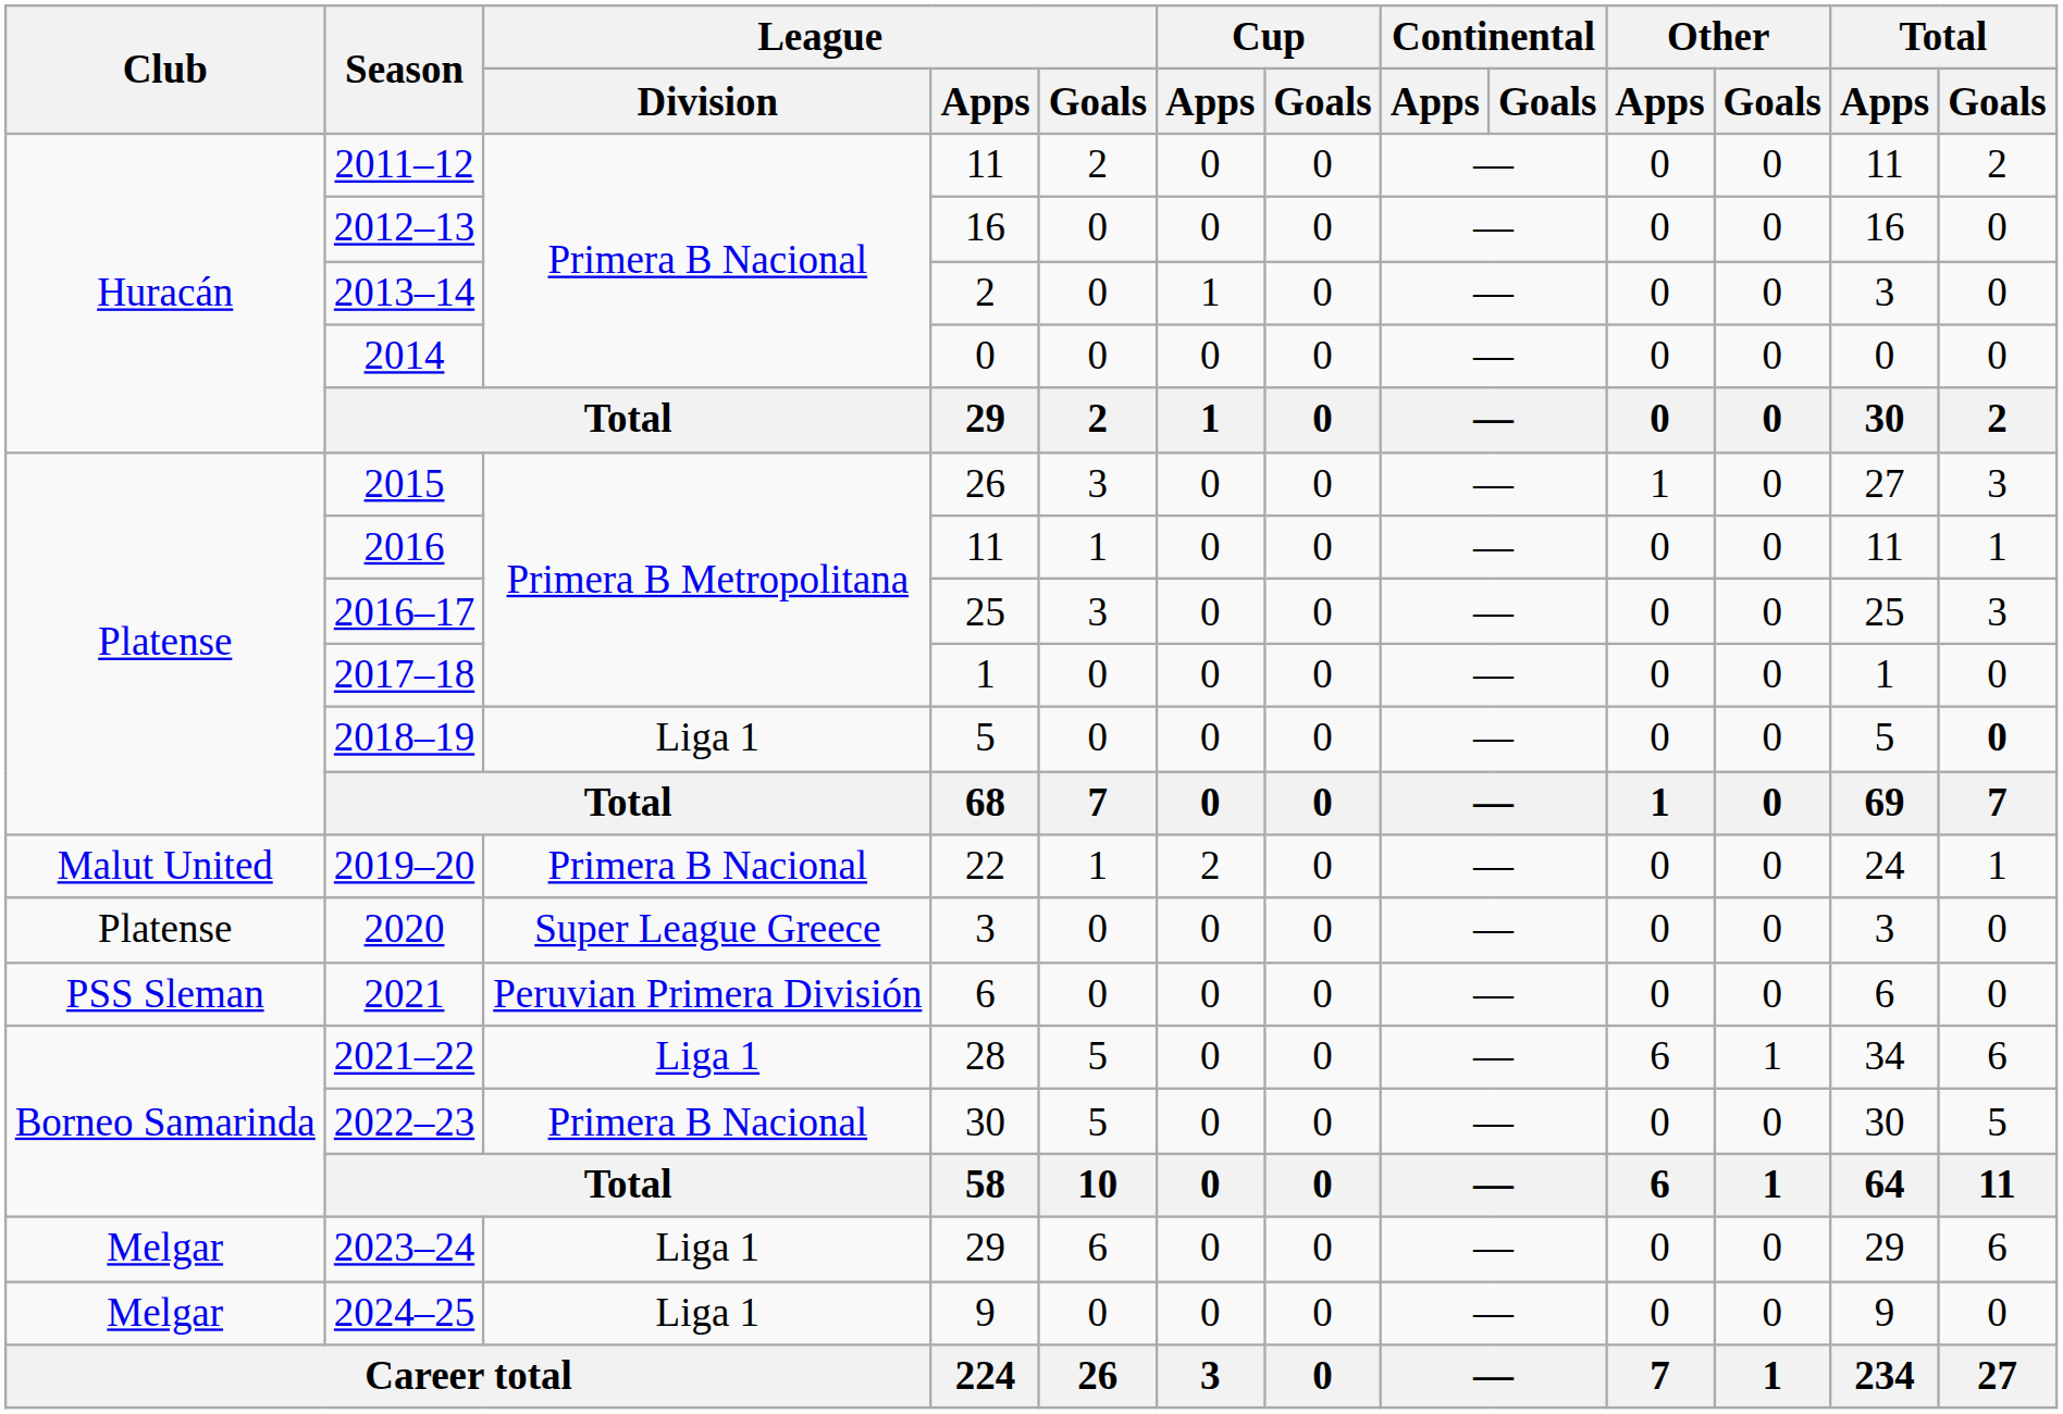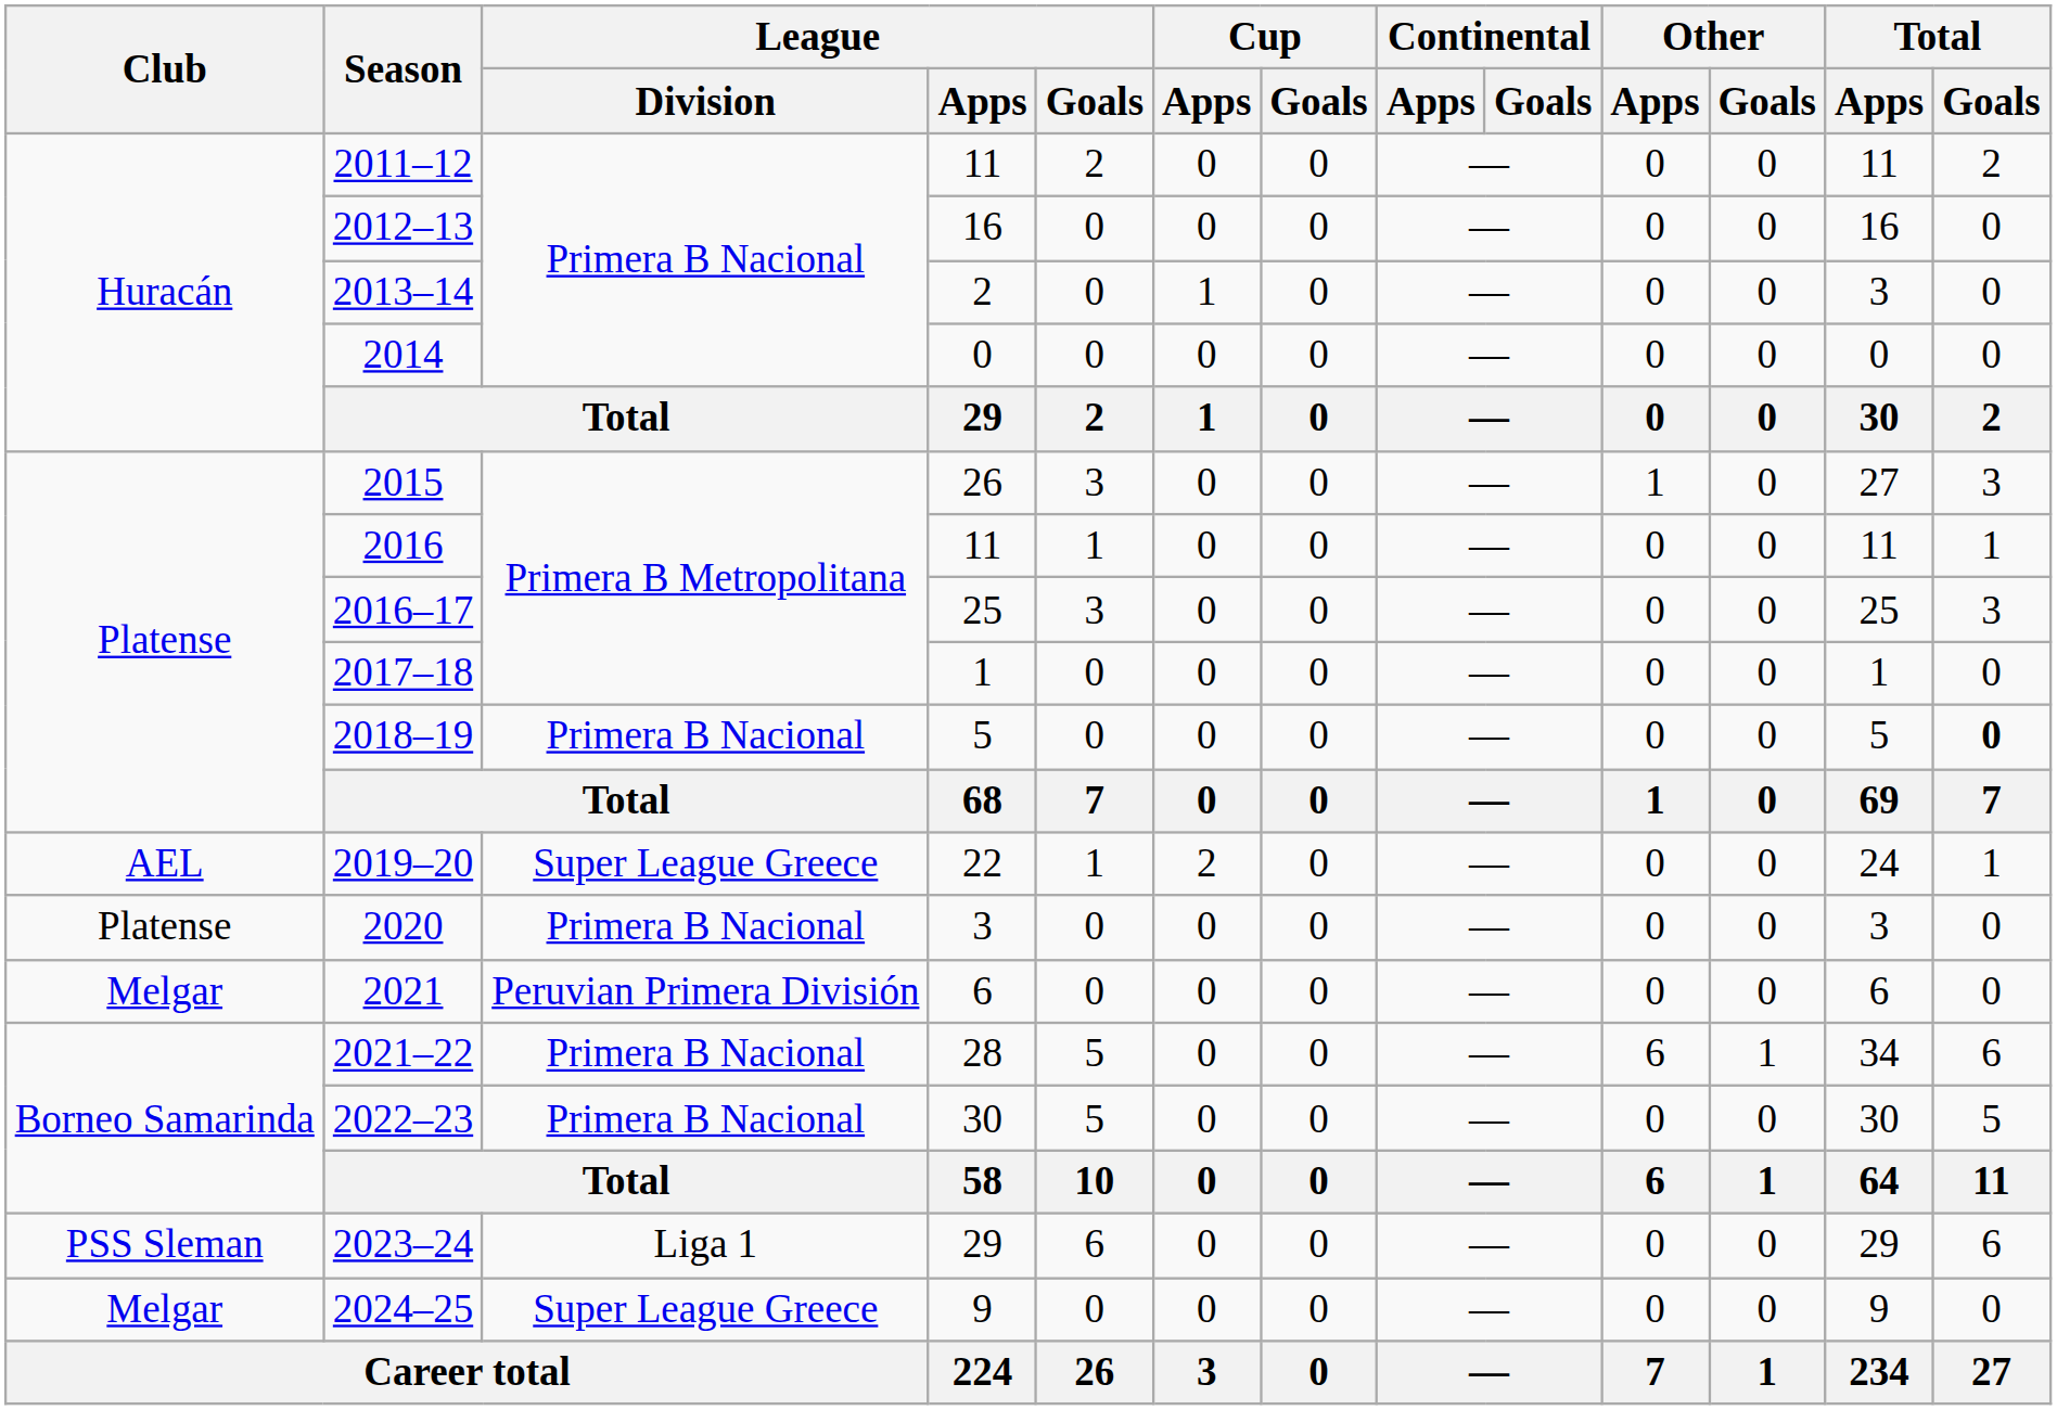 <table class="wikitable" style="text-align:center">
 <tr>
 <th rowspan="2">Club</th>
 <th rowspan="2">Season</th>
 <th colspan="3">League</th>
 <th colspan="2">Cup</th>
 <th colspan="2">Continental</th>
 <th colspan="2">Other</th>
 <th colspan="2">Total</th>
 </tr>
 <tr>
 <th>Division</th>
 <th>Apps</th>
 <th>Goals</th>
 <th>Apps</th>
 <th>Goals</th>
 <th>Apps</th>
 <th>Goals</th>
 <th>Apps</th>
 <th>Goals</th>
 <th>Apps</th>
 <th>Goals</th>
 </tr>
 <tr>
 <td rowspan="5"><a href='#'>Huracán</a></td>
 <td><a href='#'>2011–12</a></td>
 <td rowspan="4"><a href='#'>Primera B Nacional</a></td>
 <td>11</td>
 <td>2</td>
 <td>0</td>
 <td>0</td>
 <td colspan="2">—</td>
 <td>0</td>
 <td>0</td>
 <td>11</td>
 <td>2</td>
 </tr>
 <tr>
 <td><a href='#'>2012–13</a></td>
 <td>16</td>
 <td>0</td>
 <td>0</td>
 <td>0</td>
 <td colspan="2">—</td>
 <td>0</td>
 <td>0</td>
 <td>16</td>
 <td>0</td>
 </tr>
 <tr>
 <td><a href='#'>2013–14</a></td>
 <td>2</td>
 <td>0</td>
 <td>1</td>
 <td>0</td>
 <td colspan="2">—</td>
 <td>0</td>
 <td>0</td>
 <td>3</td>
 <td>0</td>
 </tr>
 <tr>
 <td><a href='#'>2014</a></td>
 <td>0</td>
 <td>0</td>
 <td>0</td>
 <td>0</td>
 <td colspan="2">—</td>
 <td>0</td>
 <td>0</td>
 <td>0</td>
 <td>0</td>
 </tr>
 <tr>
 <th colspan="2">Total</th>
 <th>29</th>
 <th>2</th>
 <th>1</th>
 <th>0</th>
 <th colspan="2">—</th>
 <th>0</th>
 <th>0</th>
 <th>30</th>
 <th>2</th>
 </tr>
 <tr>
 <td rowspan="6"><a href='#'>Platense</a></td>
 <td><a href='#'>2015</a></td>
 <td rowspan="4"><a href='#'>Primera B Metropolitana</a></td>
 <td>26</td>
 <td>3</td>
 <td>0</td>
 <td>0</td>
 <td colspan="2">—</td>
 <td>1</td>
 <td>0</td>
 <td>27</td>
 <td>3</td>
 </tr>
 <tr>
 <td><a href='#'>2016</a></td>
 <td>11</td>
 <td>1</td>
 <td>0</td>
 <td>0</td>
 <td colspan="2">—</td>
 <td>0</td>
 <td>0</td>
 <td>11</td>
 <td>1</td>
 </tr>
 <tr>
 <td><a href='#'>2016–17</a></td>
 <td>25</td>
 <td>3</td>
 <td>0</td>
 <td>0</td>
 <td colspan="2">—</td>
 <td>0</td>
 <td>0</td>
 <td>25</td>
 <td>3</td>
 </tr>
 <tr>
 <td><a href='#'>2017–18</a></td>
 <td>1</td>
 <td>0</td>
 <td>0</td>
 <td>0</td>
 <td colspan="2">—</td>
 <td>0</td>
 <td>0</td>
 <td>1</td>
 <td>0</td>
 </tr>
 <tr>
 <td><a href='#'>2018–19</a></td>
-<td>Liga 1</td>
+<td rowspan="1"><a href='#'>Primera B Nacional</a></td>
 <td>5</td>
 <td>0</td>
 <td>0</td>
 <td>0</td>
 <td colspan="2">—</td>
 <td>0</td>
 <td>0</td>
 <td>5</td>
 <td><strong>0</strong></td>
 </tr>
 <tr>
 <th colspan="2">Total</th>
 <th>68</th>
 <th>7</th>
 <th>0</th>
 <th>0</th>
 <th colspan="2">—</th>
 <th>1</th>
 <th>0</th>
 <th>69</th>
 <th>7</th>
 </tr>
 <tr>
-<td rowspan="1"><a href='#'>Malut United</a></td>
+<td rowspan="1"><a href='#'>AEL</a></td>
 <td><a href='#'>2019–20</a></td>
-<td rowspan="1"><a href='#'>Primera B Nacional</a></td>
+<td><a href='#'>Super League Greece</a></td>
 <td>22</td>
 <td>1</td>
 <td>2</td>
 <td>0</td>
 <td colspan="2">—</td>
 <td>0</td>
 <td>0</td>
 <td>24</td>
 <td>1</td>
 </tr>
 <tr>
 <td rowspan="1">Platense</td>
 <td><a href='#'>2020</a></td>
-<td><a href='#'>Super League Greece</a></td>
+<td rowspan="1"><a href='#'>Primera B Nacional</a></td>
 <td>3</td>
 <td>0</td>
 <td>0</td>
 <td>0</td>
 <td colspan="2">—</td>
 <td>0</td>
 <td>0</td>
 <td>3</td>
 <td>0</td>
 </tr>
 <tr>
-<td rowspan="1"><a href='#'>PSS Sleman</a></td>
+<td rowspan="1"><a href='#'>Melgar</a></td>
 <td><a href='#'>2021</a></td>
 <td><a href='#'>Peruvian Primera División</a></td>
 <td>6</td>
 <td>0</td>
 <td>0</td>
 <td>0</td>
 <td colspan="2">—</td>
 <td>0</td>
 <td>0</td>
 <td>6</td>
 <td>0</td>
 </tr>
 <tr>
 <td rowspan="3"><a href='#'>Borneo Samarinda</a></td>
 <td><a href='#'>2021–22</a></td>
-<td><a href='#'>Liga 1</a></td>
+<td rowspan="1"><a href='#'>Primera B Nacional</a></td>
 <td>28</td>
 <td>5</td>
 <td>0</td>
 <td>0</td>
 <td colspan="2">—</td>
 <td>6</td>
 <td>1</td>
 <td>34</td>
 <td>6</td>
 </tr>
 <tr>
 <td><a href='#'>2022–23</a></td>
 <td rowspan="1"><a href='#'>Primera B Nacional</a></td>
 <td>30</td>
 <td>5</td>
 <td>0</td>
 <td>0</td>
 <td colspan="2">—</td>
 <td>0</td>
 <td>0</td>
 <td>30</td>
 <td>5</td>
 </tr>
 <tr>
 <th colspan="2">Total</th>
 <th>58</th>
 <th>10</th>
 <th>0</th>
 <th>0</th>
 <th colspan="2">—</th>
 <th>6</th>
 <th>1</th>
 <th>64</th>
 <th>11</th>
 </tr>
 <tr>
-<td rowspan="1"><a href='#'>Melgar</a></td>
+<td rowspan="1"><a href='#'>PSS Sleman</a></td>
 <td><a href='#'>2023–24</a></td>
 <td>Liga 1</td>
 <td>29</td>
 <td>6</td>
 <td>0</td>
 <td>0</td>
 <td colspan="2">—</td>
 <td>0</td>
 <td>0</td>
 <td>29</td>
 <td>6</td>
 </tr>
 <tr>
 <td rowspan="1"><a href='#'>Melgar</a></td>
 <td><a href='#'>2024–25</a></td>
-<td>Liga 1</td>
+<td><a href='#'>Super League Greece</a></td>
 <td>9</td>
 <td>0</td>
 <td>0</td>
 <td>0</td>
 <td colspan="2">—</td>
 <td>0</td>
 <td>0</td>
 <td>9</td>
 <td>0</td>
 </tr>
 <tr>
 <th colspan="3">Career total</th>
 <th>224</th>
 <th>26</th>
 <th>3</th>
 <th>0</th>
 <th colspan="2">—</th>
 <th>7</th>
 <th>1</th>
 <th>234</th>
 <th>27</th>
 </tr>
 </table>
